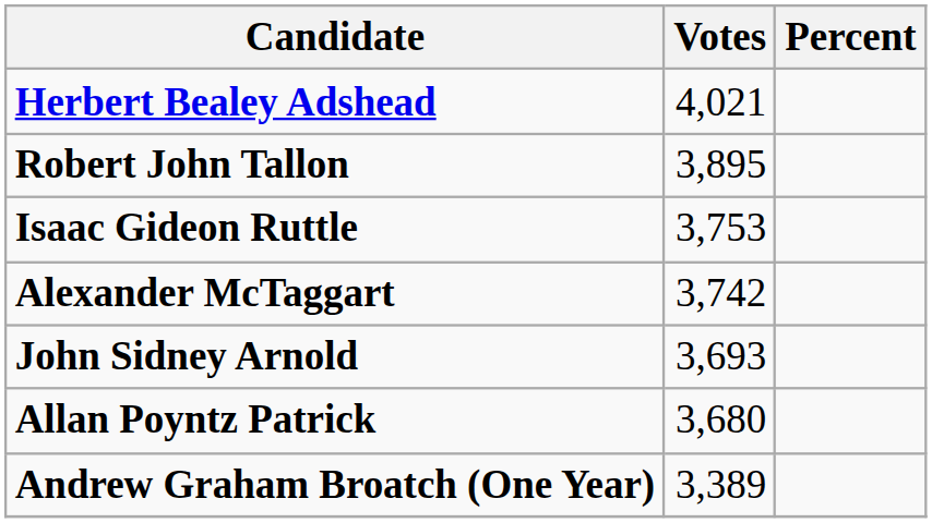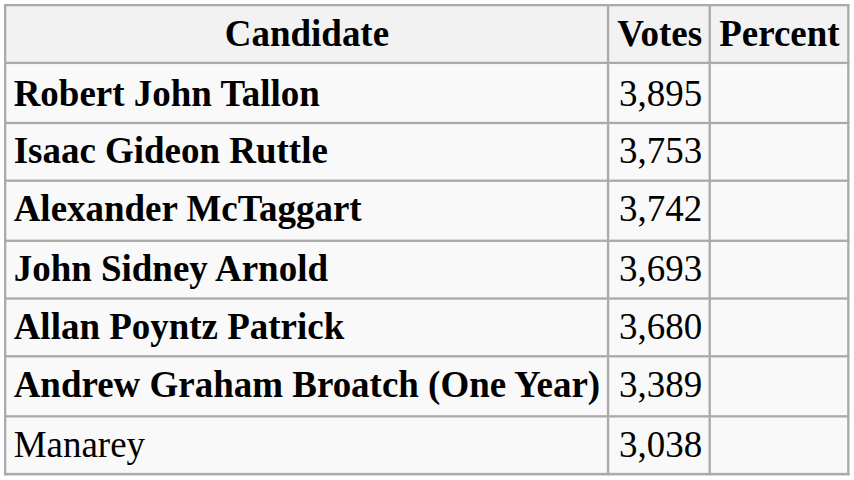 <table class="wikitable">
 <tr>
 <th>Candidate</th>
 <th>Votes</th>
 <th>Percent</th>
-</tr>
-<tr>
-<td style="font-weight:bold;"><a href='#'>Herbert Bealey Adshead</a></td>
-<td style="text-align:right;">4,021</td>
-<td style="text-align:right;"></td>
 </tr>
 <tr>
 <td style="font-weight:bold;">Robert John Tallon</td>
 <td style="text-align:right;">3,895</td>
 <td style="text-align:right;"></td>
 </tr>
 <tr>
 <td style="font-weight:bold;">Isaac Gideon Ruttle</td>
 <td style="text-align:right;">3,753</td>
 <td style="text-align:right;"></td>
 </tr>
 <tr>
 <td style="font-weight:bold;">Alexander McTaggart</td>
 <td style="text-align:right;">3,742</td>
 <td style="text-align:right;"></td>
 </tr>
 <tr>
 <td style="font-weight:bold;">John Sidney Arnold</td>
 <td style="text-align:right;">3,693</td>
 <td style="text-align:right;"></td>
 </tr>
 <tr>
 <td style="font-weight:bold;">Allan Poyntz Patrick</td>
 <td style="text-align:right;">3,680</td>
 <td style="text-align:right;"></td>
 </tr>
 <tr>
 <td style="font-weight:bold;">Andrew Graham Broatch (One Year)</td>
 <td style="text-align:right;">3,389</td>
 <td style="text-align:right;"></td>
 </tr>
 <tr>
+<td>Manarey</td>
+<td style="text-align:right;">3,038</td>
+<td style="text-align:right;"></td>
+</tr>
+<tr>
 </tr>
 </table>
